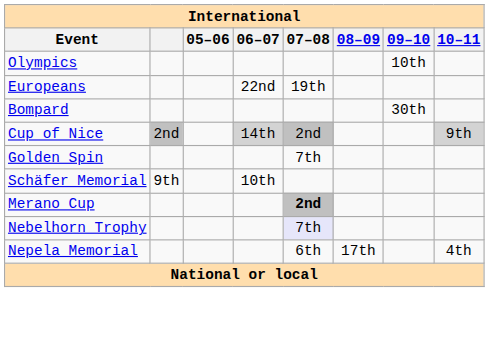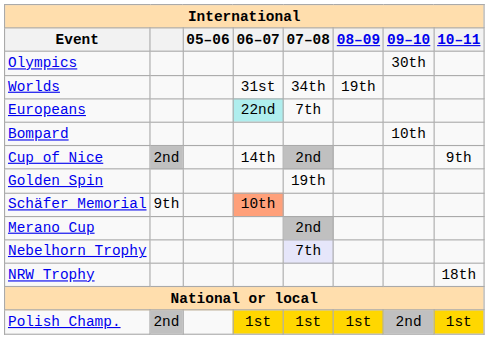 <table class="wikitable" style="text-align:center">
 <tr>
 <th style="background-color: #ffdead; " colspan=8 align=center>International</th>
 </tr>
 <tr>
 <th>Event</th>
 <th></th>
 <th>05–06</th>
 <th>06–07</th>
 <th>07–08</th>
 <th><a href='#'>08–09</a></th>
 <th><a href='#'>09–10</a></th>
 <th><a href='#'>10–11</a></th>
 </tr>
 <tr>
 <td align=left><a href='#'>Olympics</a></td>
 <td></td>
 <td></td>
 <td></td>
 <td></td>
 <td></td>
-<td>10th</td>
+<td>30th</td>
+<td></td>
+</tr>
+<tr>
+<td align=left><a href='#'>Worlds</a></td>
+<td></td>
+<td></td>
+<td>31st</td>
+<td>34th</td>
+<td>19th</td>
+<td></td>
 <td></td>
 </tr>
 <tr>
 <td align=left><a href='#'>Europeans</a></td>
 <td></td>
 <td></td>
-<td>22nd</td>
-<td>19th</td>
+<td style="background: paleturquoise;">22nd</td>
+<td>7th</td>
 <td></td>
 <td></td>
 <td></td>
 </tr>
 <tr>
 <td align=left> <a href='#'>Bompard</a></td>
 <td></td>
 <td></td>
 <td></td>
 <td></td>
 <td></td>
-<td>30th</td>
+<td>10th</td>
 <td></td>
 </tr>
 <tr>
 <td align=left><a href='#'>Cup of Nice</a></td>
 <td bgcolor=silver>2nd</td>
 <td></td>
-<td style="background: lightgrey;">14th</td>
+<td>14th</td>
 <td bgcolor=silver>2nd</td>
 <td></td>
 <td></td>
-<td style="background: lightgrey;">9th</td>
+<td>9th</td>
 </tr>
 <tr>
 <td align=left><a href='#'>Golden Spin</a></td>
 <td></td>
 <td></td>
 <td></td>
-<td>7th</td>
+<td>19th</td>
 <td></td>
 <td></td>
 <td></td>
 </tr>
 <tr>
 <td align=left><a href='#'>Schäfer Memorial</a></td>
 <td>9th</td>
 <td></td>
-<td>10th</td>
+<td style="background: lightsalmon;">10th</td>
 <td></td>
 <td></td>
 <td></td>
 <td></td>
 </tr>
 <tr>
 <td align=left><a href='#'>Merano Cup</a></td>
 <td></td>
 <td></td>
 <td></td>
-<td bgcolor=silver><strong>2nd</strong></td>
+<td bgcolor=silver>2nd</td>
 <td></td>
 <td></td>
 <td></td>
 </tr>
 <tr>
 <td align=left><a href='#'>Nebelhorn Trophy</a></td>
 <td></td>
 <td></td>
 <td></td>
 <td style="background: lavender;">7th</td>
 <td></td>
 <td></td>
 <td></td>
 </tr>
 <tr>
-<td align=left><a href='#'>Nepela Memorial</a></td>
+<td align=left><a href='#'>NRW Trophy</a></td>
 <td></td>
 <td></td>
 <td></td>
-<td>6th</td>
-<td>17th</td>
 <td></td>
-<td>4th</td>
+<td></td>
+<td></td>
+<td>18th</td>
 </tr>
 <tr>
 <th style="background-color: #ffdead; " colspan=8 align=center>National or local</th>
 </tr>
+<tr>
+<td align=left><a href='#'>Polish Champ.</a></td>
+<td bgcolor=silver>2nd</td>
+<td></td>
+<td bgcolor=gold>1st</td>
+<td bgcolor=gold>1st</td>
+<td bgcolor=gold>1st</td>
+<td bgcolor=silver>2nd</td>
+<td bgcolor=gold>1st</td>
+</tr>
 </table>
